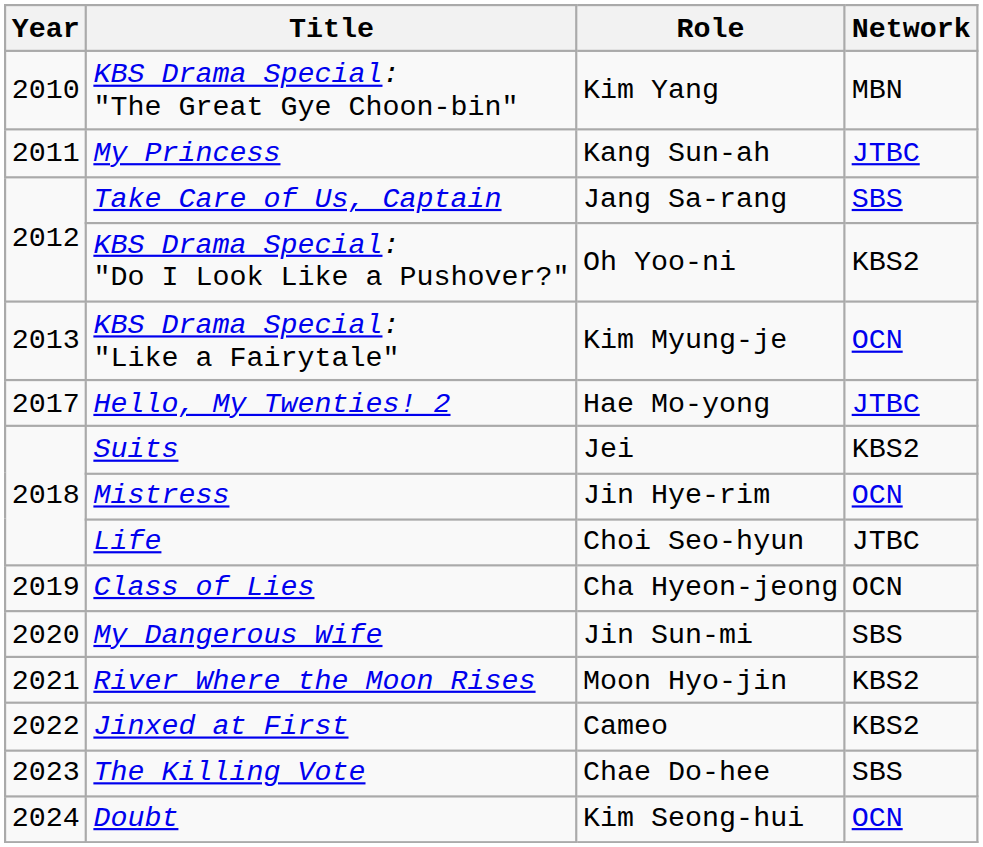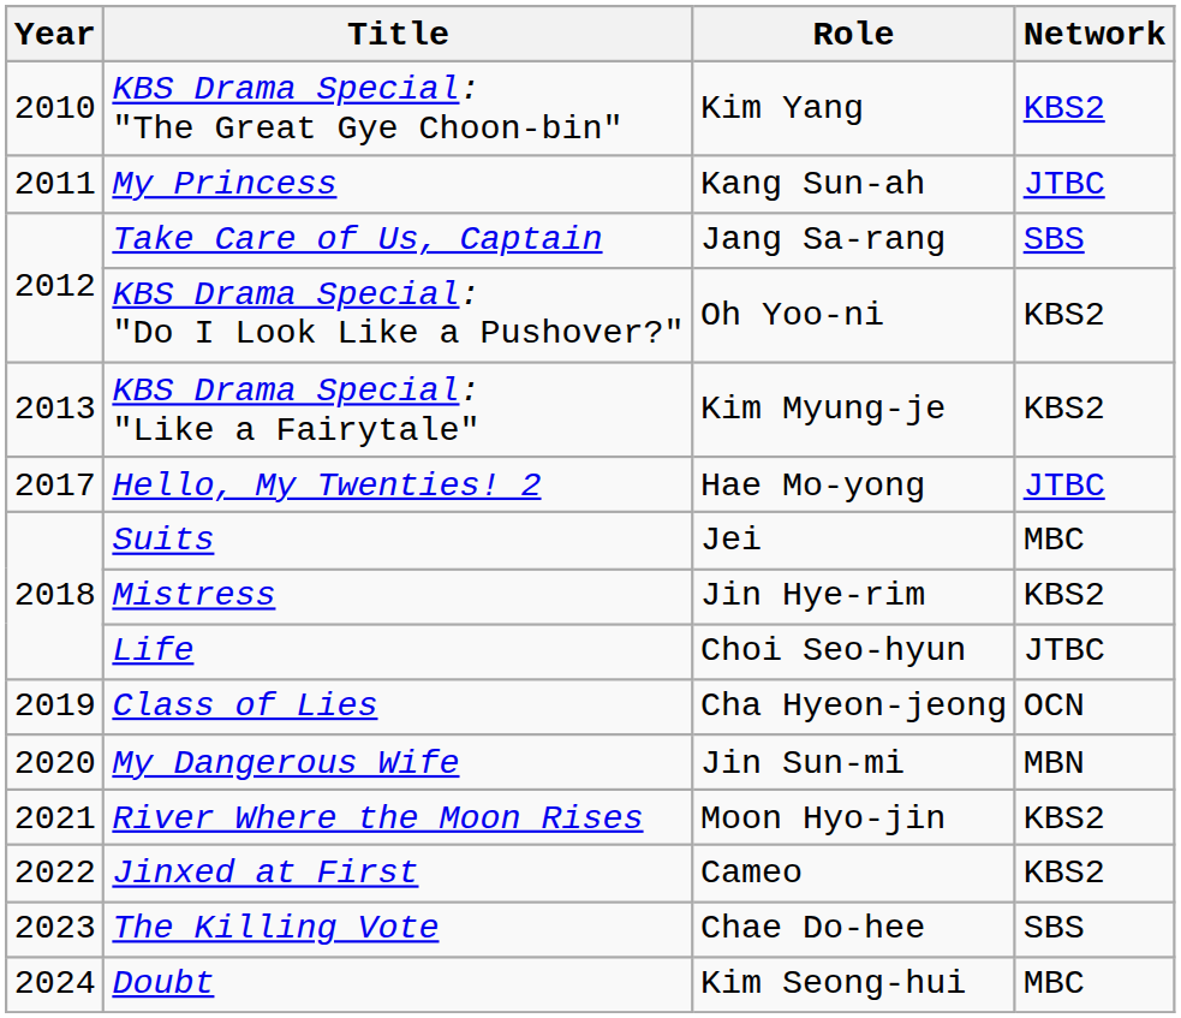 <table class="wikitable sortable">
 <tr>
 <th>Year</th>
 <th>Title</th>
 <th>Role</th>
 <th>Network</th>
 </tr>
 <tr>
 <td>2010</td>
 <td><em><a href='#'>KBS Drama Special</a>:</em><br>"The Great Gye Choon-bin"</td>
 <td>Kim Yang</td>
-<td>MBN</td>
+<td><a href='#'>KBS2</a></td>
 </tr>
 <tr>
 <td>2011</td>
 <td><em><a href='#'>My Princess</a></em></td>
 <td>Kang Sun-ah</td>
 <td><a href='#'>JTBC</a></td>
 </tr>
 <tr>
 <td rowspan=2>2012</td>
 <td><em><a href='#'>Take Care of Us, Captain</a></em></td>
 <td>Jang Sa-rang</td>
 <td><a href='#'>SBS</a></td>
 </tr>
 <tr>
 <td><em><a href='#'>KBS Drama Special</a>:</em><br>"Do I Look Like a Pushover?"</td>
 <td>Oh Yoo-ni</td>
 <td>KBS2</td>
 </tr>
 <tr>
 <td>2013</td>
 <td><em><a href='#'>KBS Drama Special</a>:</em><br>"Like a Fairytale"</td>
 <td>Kim Myung-je</td>
-<td><a href='#'>OCN</a></td>
+<td>KBS2</td>
 </tr>
 <tr>
 <td>2017</td>
 <td><em><a href='#'>Hello, My Twenties! 2</a></em></td>
 <td>Hae Mo-yong</td>
 <td><a href='#'>JTBC</a></td>
 </tr>
 <tr>
 <td rowspan=3>2018</td>
 <td><em><a href='#'>Suits</a></em></td>
 <td>Jei</td>
-<td>KBS2</td>
+<td>MBC</td>
 </tr>
 <tr>
 <td><em><a href='#'>Mistress</a></em></td>
 <td>Jin Hye-rim</td>
-<td><a href='#'>OCN</a></td>
+<td>KBS2</td>
 </tr>
 <tr>
 <td><em><a href='#'>Life</a></em></td>
 <td>Choi Seo-hyun</td>
 <td>JTBC</td>
 </tr>
 <tr>
 <td>2019</td>
 <td><em><a href='#'>Class of Lies</a></em></td>
 <td>Cha Hyeon-jeong</td>
 <td>OCN</td>
 </tr>
 <tr>
 <td>2020</td>
 <td><em><a href='#'>My Dangerous Wife</a></em></td>
 <td>Jin Sun-mi</td>
-<td>SBS</td>
+<td>MBN</td>
 </tr>
 <tr>
 <td>2021</td>
 <td><em><a href='#'>River Where the Moon Rises</a></em></td>
 <td>Moon Hyo-jin</td>
 <td>KBS2</td>
 </tr>
 <tr>
 <td>2022</td>
 <td><em><a href='#'>Jinxed at First</a></em></td>
 <td>Cameo</td>
 <td>KBS2</td>
 </tr>
 <tr>
 <td>2023</td>
 <td><em><a href='#'>The Killing Vote</a></em></td>
 <td>Chae Do-hee</td>
 <td>SBS</td>
 </tr>
 <tr>
 <td>2024</td>
 <td><em><a href='#'>Doubt</a></em></td>
 <td>Kim Seong-hui</td>
-<td><a href='#'>OCN</a></td>
+<td>MBC</td>
 </tr>
 </table>
